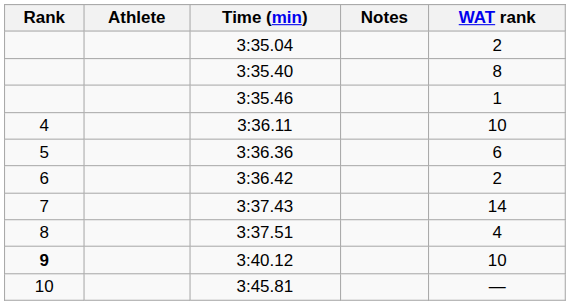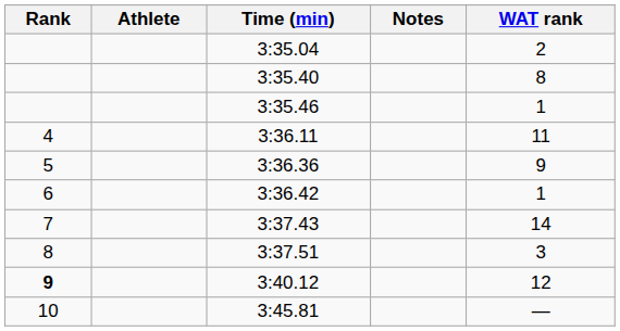 <table class="wikitable" width=85%>
 <tr>
 </tr>
 <tr>
 <th>Rank</th>
 <th>Athlete</th>
 <th>Time (<a href='#'>min</a>)</th>
 <th>Notes</th>
 <th><a href='#'>WAT</a> rank</th>
 </tr>
 <tr align="center">
 <td></td>
 <td align="left"></td>
 <td>3:35.04</td>
 <td></td>
 <td>2</td>
 </tr>
 <tr align="center">
 <td></td>
 <td align="left"></td>
 <td>3:35.40</td>
 <td></td>
 <td>8</td>
 </tr>
 <tr align="center">
 <td></td>
 <td align="left"></td>
 <td>3:35.46</td>
 <td></td>
 <td>1</td>
 </tr>
 <tr align="center">
 <td>4</td>
 <td align="left"></td>
 <td>3:36.11</td>
 <td></td>
-<td>10</td>
+<td>11</td>
 </tr>
 <tr align="center">
 <td>5</td>
 <td align="left"></td>
 <td>3:36.36</td>
 <td></td>
-<td>6</td>
+<td>9</td>
 </tr>
 <tr align="center">
 <td>6</td>
 <td align="left"></td>
 <td>3:36.42</td>
 <td></td>
-<td>2</td>
+<td>1</td>
 </tr>
 <tr align="center">
 <td>7</td>
 <td align="left"></td>
 <td>3:37.43</td>
 <td></td>
 <td>14</td>
 </tr>
 <tr align="center">
 <td>8</td>
 <td align="left"></td>
 <td>3:37.51</td>
 <td></td>
-<td>4</td>
+<td>3</td>
 </tr>
 <tr align="center">
 <td><strong>9</strong></td>
 <td align="left"></td>
 <td>3:40.12</td>
 <td></td>
-<td>10</td>
+<td>12</td>
 </tr>
 <tr align="center">
 <td>10</td>
 <td align="left"></td>
 <td>3:45.81</td>
 <td></td>
 <td>—</td>
 </tr>
 </table>
